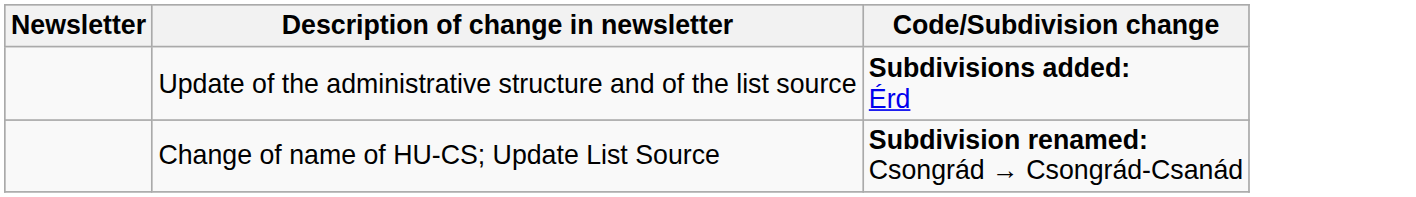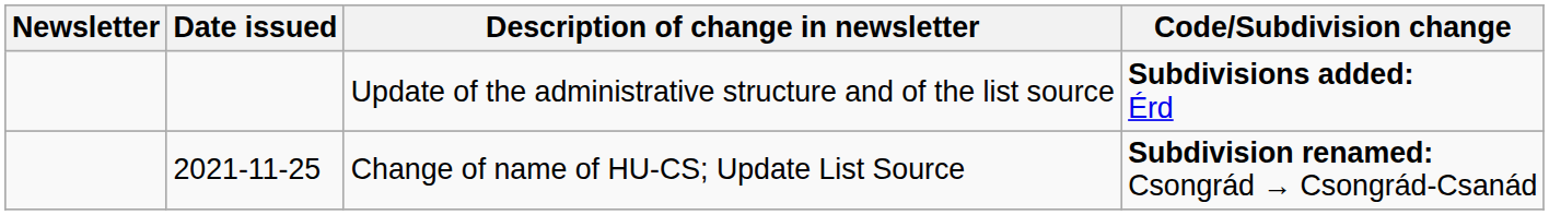 <table class="wikitable">
 <tr>
 <th>Newsletter</th>
+<th>Date issued</th>
 <th>Description of change in newsletter</th>
 <th>Code/Subdivision change</th>
 </tr>
 <tr>
 <td id="II-2"></td>
+<td></td>
 <td>Update of the administrative structure and of the list source</td>
 <td style=white-space:nowrap><strong>Subdivisions added:</strong><br>  <a href='#'>Érd</a></td>
 </tr>
 <tr>
 <td></td>
+<td>2021-11-25</td>
 <td>Change of name of HU-CS; Update List Source</td>
 <td style=white-space:nowrap><strong>Subdivision renamed:</strong><br>  Csongrád → Csongrád-Csanád</td>
 </tr>
 </table>
